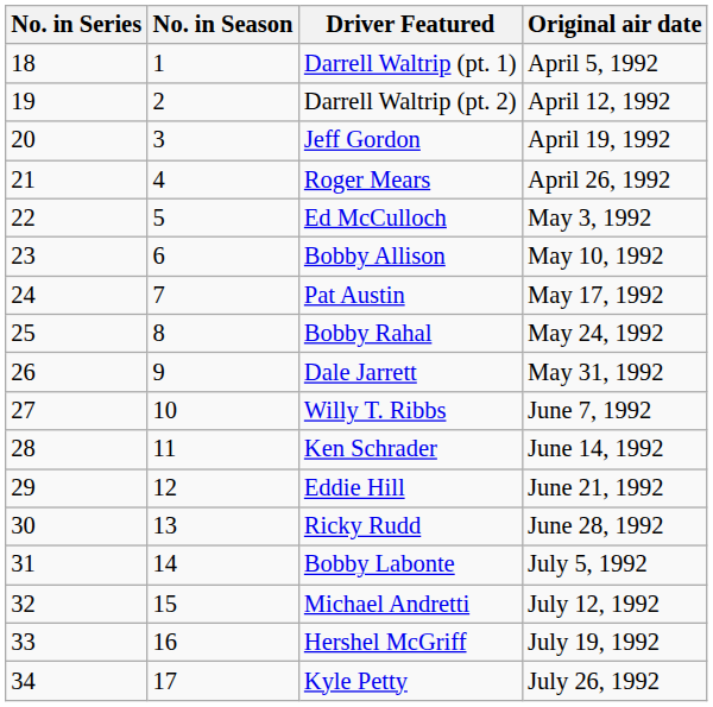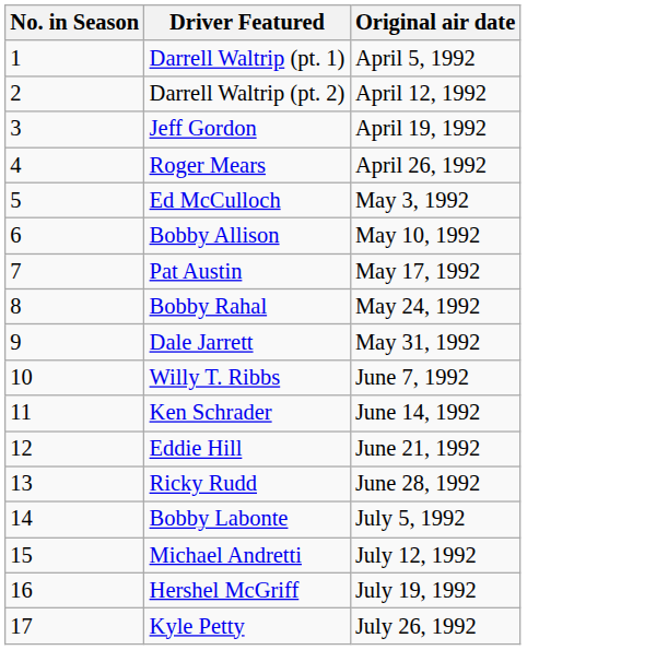 <table class="wikitable">
 <tr>
-<th>No. in Series</th>
 <th>No. in Season</th>
 <th>Driver Featured</th>
 <th>Original air date</th>
 </tr>
 <tr>
-<td>18</td>
 <td>1</td>
 <td><a href='#'>Darrell Waltrip</a> (pt. 1)</td>
 <td>April 5, 1992</td>
 </tr>
 <tr>
-<td>19</td>
 <td>2</td>
 <td>Darrell Waltrip (pt. 2)</td>
 <td>April 12, 1992</td>
 </tr>
 <tr>
-<td>20</td>
 <td>3</td>
 <td><a href='#'>Jeff Gordon</a></td>
 <td>April 19, 1992</td>
 </tr>
 <tr>
-<td>21</td>
 <td>4</td>
 <td><a href='#'>Roger Mears</a></td>
 <td>April 26, 1992</td>
 </tr>
 <tr>
-<td>22</td>
 <td>5</td>
 <td><a href='#'>Ed McCulloch</a></td>
 <td>May 3, 1992</td>
 </tr>
 <tr>
-<td>23</td>
 <td>6</td>
 <td><a href='#'>Bobby Allison</a></td>
 <td>May 10, 1992</td>
 </tr>
 <tr>
-<td>24</td>
 <td>7</td>
 <td><a href='#'>Pat Austin</a></td>
 <td>May 17, 1992</td>
 </tr>
 <tr>
-<td>25</td>
 <td>8</td>
 <td><a href='#'>Bobby Rahal</a></td>
 <td>May 24, 1992</td>
 </tr>
 <tr>
-<td>26</td>
 <td>9</td>
 <td><a href='#'>Dale Jarrett</a></td>
 <td>May 31, 1992</td>
 </tr>
 <tr>
-<td>27</td>
 <td>10</td>
 <td><a href='#'>Willy T. Ribbs</a></td>
 <td>June 7, 1992</td>
 </tr>
 <tr>
-<td>28</td>
 <td>11</td>
 <td><a href='#'>Ken Schrader</a></td>
 <td>June 14, 1992</td>
 </tr>
 <tr>
-<td>29</td>
 <td>12</td>
 <td><a href='#'>Eddie Hill</a></td>
 <td>June 21, 1992</td>
 </tr>
 <tr>
-<td>30</td>
 <td>13</td>
 <td><a href='#'>Ricky Rudd</a></td>
 <td>June 28, 1992</td>
 </tr>
 <tr>
-<td>31</td>
 <td>14</td>
 <td><a href='#'>Bobby Labonte</a></td>
 <td>July 5, 1992</td>
 </tr>
 <tr>
-<td>32</td>
 <td>15</td>
 <td><a href='#'>Michael Andretti</a></td>
 <td>July 12, 1992</td>
 </tr>
 <tr>
-<td>33</td>
 <td>16</td>
 <td><a href='#'>Hershel McGriff</a></td>
 <td>July 19, 1992</td>
 </tr>
 <tr>
-<td>34</td>
 <td>17</td>
 <td><a href='#'>Kyle Petty</a></td>
 <td>July 26, 1992</td>
 </tr>
 </table>
